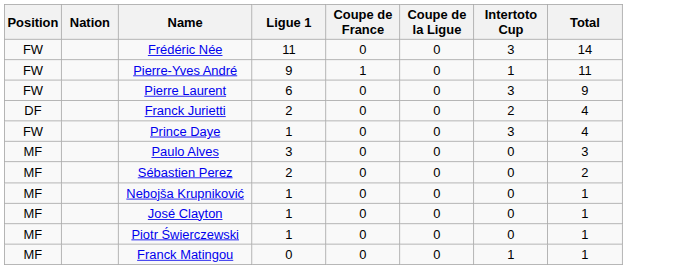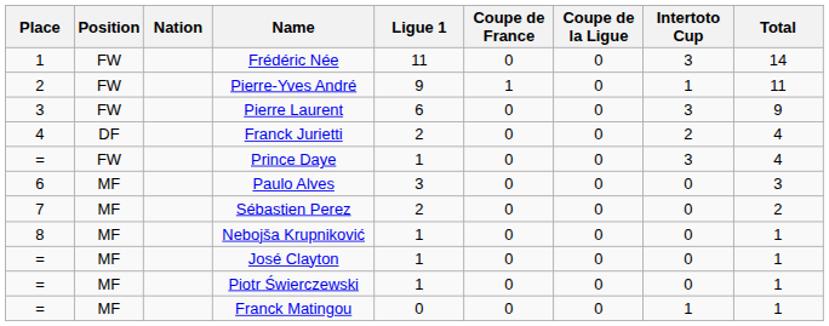 <table class="wikitable" style="font-size: 95%; text-align: center;">
 <tr>
+<th width=60>Place</th>
 <th width=60>Position</th>
 <th width=60>Nation</th>
 <th width=150>Name</th>
 <th width=80>Ligue 1</th>
 <th width=80>Coupe de France</th>
 <th width=80>Coupe de la Ligue</th>
 <th width=80>Intertoto Cup</th>
 <th width=80><strong>Total</strong></th>
 </tr>
 <tr>
+<td>1</td>
 <td>FW</td>
 <td></td>
 <td><a href='#'>Frédéric Née</a></td>
 <td>11</td>
 <td>0</td>
 <td>0</td>
 <td>3</td>
 <td>14</td>
 </tr>
 <tr>
+<td>2</td>
 <td>FW</td>
 <td></td>
 <td><a href='#'>Pierre-Yves André</a></td>
 <td>9</td>
 <td>1</td>
 <td>0</td>
 <td>1</td>
 <td>11</td>
 </tr>
 <tr>
+<td>3</td>
 <td>FW</td>
 <td></td>
 <td><a href='#'>Pierre Laurent</a></td>
 <td>6</td>
 <td>0</td>
 <td>0</td>
 <td>3</td>
 <td>9</td>
 </tr>
 <tr>
+<td>4</td>
 <td>DF</td>
 <td></td>
 <td><a href='#'>Franck Jurietti</a></td>
 <td>2</td>
 <td>0</td>
 <td>0</td>
 <td>2</td>
 <td>4</td>
 </tr>
 <tr>
+<td>=</td>
 <td>FW</td>
 <td></td>
 <td><a href='#'>Prince Daye</a></td>
 <td>1</td>
 <td>0</td>
 <td>0</td>
 <td>3</td>
 <td>4</td>
 </tr>
 <tr>
+<td>6</td>
 <td>MF</td>
 <td></td>
 <td><a href='#'>Paulo Alves</a></td>
 <td>3</td>
 <td>0</td>
 <td>0</td>
 <td>0</td>
 <td>3</td>
 </tr>
 <tr>
+<td>7</td>
 <td>MF</td>
 <td></td>
 <td><a href='#'>Sébastien Perez</a></td>
 <td>2</td>
 <td>0</td>
 <td>0</td>
 <td>0</td>
 <td>2</td>
 </tr>
 <tr>
+<td>8</td>
 <td>MF</td>
 <td></td>
 <td><a href='#'>Nebojša Krupniković</a></td>
 <td>1</td>
 <td>0</td>
 <td>0</td>
 <td>0</td>
 <td>1</td>
 </tr>
 <tr>
+<td>=</td>
 <td>MF</td>
 <td></td>
 <td><a href='#'>José Clayton</a></td>
 <td>1</td>
 <td>0</td>
 <td>0</td>
 <td>0</td>
 <td>1</td>
 </tr>
 <tr>
+<td>=</td>
 <td>MF</td>
 <td></td>
 <td><a href='#'>Piotr Świerczewski</a></td>
 <td>1</td>
 <td>0</td>
 <td>0</td>
 <td>0</td>
 <td>1</td>
 </tr>
 <tr>
+<td>=</td>
 <td>MF</td>
 <td></td>
 <td><a href='#'>Franck Matingou</a></td>
 <td>0</td>
 <td>0</td>
 <td>0</td>
 <td>1</td>
 <td>1</td>
 </tr>
 </table>
